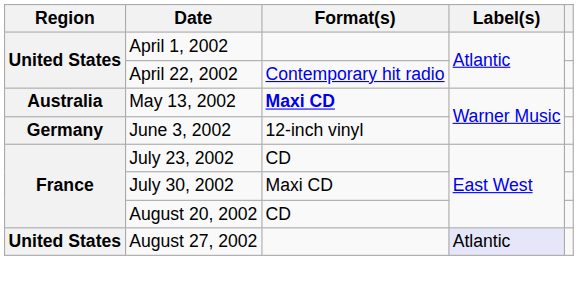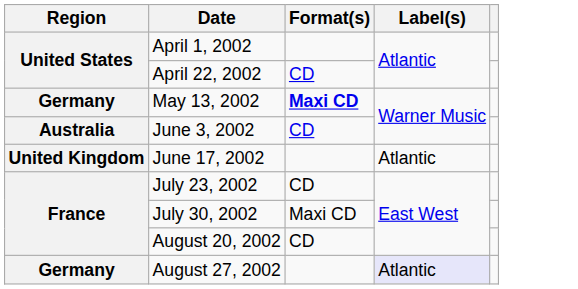 <table class="wikitable plainrowheaders">
 <tr>
 <th scope="col">Region</th>
 <th scope="col">Date</th>
 <th scope="col">Format(s)</th>
 <th scope="col">Label(s)</th>
 <th scope="col"></th>
 </tr>
 <tr>
 <th scope="row" rowspan="2">United States</th>
 <td>April 1, 2002</td>
 <td></td>
 <td rowspan="2"><a href='#'>Atlantic</a></td>
 <td></td>
 </tr>
 <tr>
 <td>April 22, 2002</td>
-<td><a href='#'>Contemporary hit radio</a></td>
+<td><a href='#'>CD</a></td>
 <td></td>
 </tr>
 <tr>
-<th scope="row">Australia</th>
+<th scope="row">Germany</th>
 <td>May 13, 2002</td>
 <td><strong><a href='#'>Maxi CD</a></strong></td>
 <td rowspan="2"><a href='#'>Warner Music</a></td>
 <td></td>
 </tr>
 <tr>
-<th scope="row">Germany</th>
+<th scope="row">Australia</th>
 <td>June 3, 2002</td>
-<td>12-inch vinyl</td>
+<td><a href='#'>CD</a></td>
+<td></td>
+</tr>
+<tr>
+<th scope="row">United Kingdom</th>
+<td>June 17, 2002</td>
+<td></td>
+<td>Atlantic</td>
 <td></td>
 </tr>
 <tr>
 <th scope="row" rowspan="3">France</th>
 <td>July 23, 2002</td>
 <td>CD</td>
 <td rowspan="3"><a href='#'>East West</a></td>
 <td></td>
 </tr>
 <tr>
 <td>July 30, 2002</td>
 <td>Maxi CD</td>
 <td></td>
 </tr>
 <tr>
 <td>August 20, 2002</td>
 <td>CD</td>
 <td></td>
 </tr>
 <tr>
-<th scope="row">United States</th>
+<th scope="row">Germany</th>
 <td>August 27, 2002</td>
 <td></td>
 <td style="background: lavender;">Atlantic</td>
 <td></td>
 </tr>
 </table>
